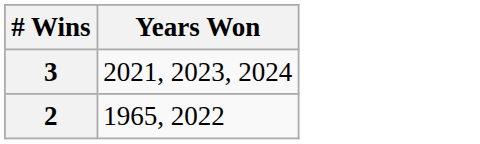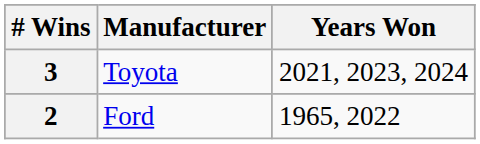 <table class="wikitable" style="font-size: 95%;">
 <tr>
 <th># Wins</th>
+<th>Manufacturer</th>
 <th>Years Won</th>
 </tr>
 <tr>
 <th>3</th>
+<td><a href='#'>Toyota</a></td>
 <td>2021, 2023, 2024</td>
 </tr>
 <tr>
 <th>2</th>
+<td><a href='#'>Ford</a></td>
 <td>1965, 2022</td>
 </tr>
 </table>
